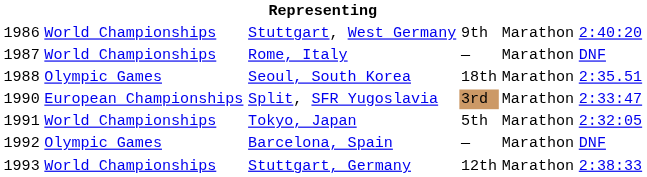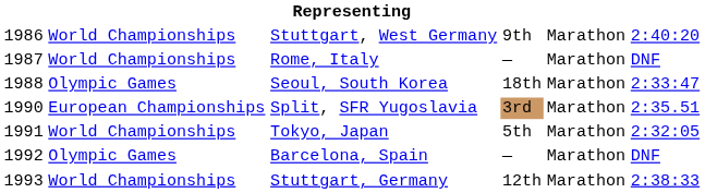 <table>
 <tr>
 <th colspan="6">Representing </th>
 </tr>
 <tr>
 <td>1986</td>
 <td><a href='#'>World Championships</a></td>
 <td><a href='#'>Stuttgart</a>, <a href='#'>West Germany</a></td>
 <td>9th</td>
 <td>Marathon</td>
 <td><a href='#'>2:40:20</a></td>
 </tr>
 <tr>
 <td>1987</td>
 <td><a href='#'>World Championships</a></td>
 <td><a href='#'>Rome, Italy</a></td>
 <td>—</td>
 <td>Marathon</td>
 <td><a href='#'>DNF</a></td>
 </tr>
 <tr>
 <td>1988</td>
 <td><a href='#'>Olympic Games</a></td>
 <td><a href='#'>Seoul, South Korea</a></td>
 <td>18th</td>
 <td>Marathon</td>
-<td><a href='#'>2:35.51</a></td>
+<td><a href='#'>2:33:47</a></td>
 </tr>
 <tr>
 <td>1990</td>
 <td><a href='#'>European Championships</a></td>
 <td><a href='#'>Split</a>, <a href='#'>SFR Yugoslavia</a></td>
 <td bgcolor="cc9966">3rd</td>
 <td>Marathon</td>
-<td><a href='#'>2:33:47</a></td>
+<td><a href='#'>2:35.51</a></td>
 </tr>
 <tr>
 <td>1991</td>
 <td><a href='#'>World Championships</a></td>
 <td><a href='#'>Tokyo, Japan</a></td>
 <td>5th</td>
 <td>Marathon</td>
 <td><a href='#'>2:32:05</a></td>
 </tr>
 <tr>
 <td>1992</td>
 <td><a href='#'>Olympic Games</a></td>
 <td><a href='#'>Barcelona, Spain</a></td>
 <td>—</td>
 <td>Marathon</td>
 <td><a href='#'>DNF</a></td>
 </tr>
 <tr>
 <td>1993</td>
 <td><a href='#'>World Championships</a></td>
 <td><a href='#'>Stuttgart, Germany</a></td>
 <td>12th</td>
 <td>Marathon</td>
 <td><a href='#'>2:38:33</a></td>
 </tr>
 </table>
